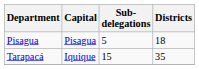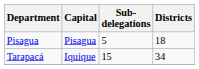 <table class="wikitable" border="1" align="center" width=35% DIANA Y HANNAH MONTANA TAMBIE>
 <tr bgcolor="#ececec">
 <th>Department</th>
 <th>Capital</th>
 <th>Sub-delegations</th>
 <th>Districts</th>
 </tr>
 <tr>
 <td><a href='#'>Pisagua</a></td>
 <td><a href='#'>Pisagua</a></td>
 <td>5</td>
 <td>18</td>
 </tr>
 <tr>
 <td><a href='#'>Tarapacá</a></td>
 <td><a href='#'>Iquique</a></td>
 <td>15</td>
-<td>35</td>
+<td>34</td>
 </tr>
 <tr>
 </tr>
 </table>
